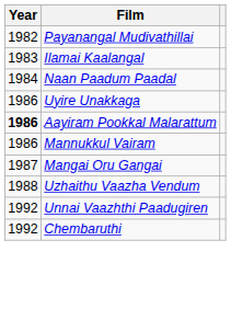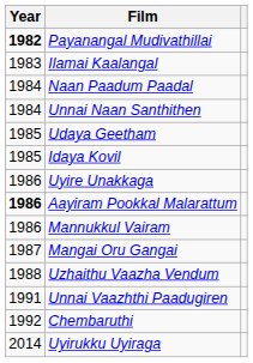 <table class="wikitable">
 <tr>
 <th>Year</th>
 <th>Film</th>
 <th></th>
 </tr>
 <tr>
-<td>1982</td>
+<td><strong>1982</strong></td>
 <td><em><a href='#'>Payanangal Mudivathillai</a></em></td>
 <td style="text-align:center;"></td>
 </tr>
 <tr>
 <td>1983</td>
 <td><em><a href='#'>Ilamai Kaalangal</a></em></td>
 <td style="text-align:center;"></td>
 </tr>
 <tr>
 <td>1984</td>
 <td><em><a href='#'>Naan Paadum Paadal</a></em></td>
+<td style="text-align:center;"></td>
+</tr>
+<tr>
+<td>1984</td>
+<td><em><a href='#'>Unnai Naan Santhithen</a></em></td>
+<td style="text-align:center;"></td>
+</tr>
+<tr>
+<td>1985</td>
+<td><em><a href='#'>Udaya Geetham</a></em></td>
+<td style="text-align:center;"></td>
+</tr>
+<tr>
+<td>1985</td>
+<td><em><a href='#'>Idaya Kovil</a></em></td>
 <td style="text-align:center;"></td>
 </tr>
 <tr>
 <td>1986</td>
 <td><em><a href='#'>Uyire Unakkaga</a></em></td>
 <td style="text-align:center;"></td>
 </tr>
 <tr>
 <td><strong>1986</strong></td>
 <td><em><a href='#'>Aayiram Pookkal Malarattum</a></em></td>
 <td style="text-align:center;"></td>
 </tr>
 <tr>
 <td>1986</td>
 <td><em><a href='#'>Mannukkul Vairam</a></em></td>
 <td style="text-align:center;"></td>
 </tr>
 <tr>
 <td>1987</td>
 <td><em><a href='#'>Mangai Oru Gangai</a></em></td>
 <td style="text-align:center;"></td>
 </tr>
 <tr>
 <td>1988</td>
 <td><em><a href='#'>Uzhaithu Vaazha Vendum</a></em></td>
 <td style="text-align:center;"></td>
 </tr>
 <tr>
-<td>1992</td>
+<td>1991</td>
 <td><em><a href='#'>Unnai Vaazhthi Paadugiren</a></em></td>
 <td style="text-align:center;"></td>
 </tr>
 <tr>
 <td>1992</td>
 <td><em><a href='#'>Chembaruthi</a></em></td>
 <td style="text-align:center;"></td>
 </tr>
+<tr>
+<td>2014</td>
+<td><em><a href='#'>Uyirukku Uyiraga</a></em></td>
+<td style="text-align:center;"></td>
+</tr>
 </table>
